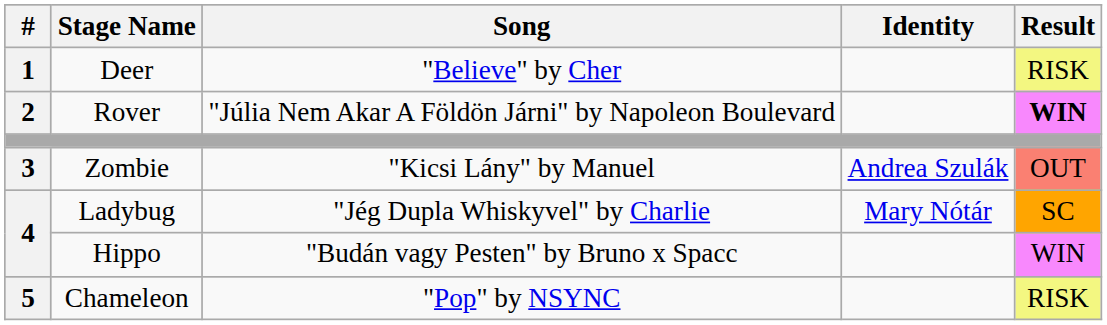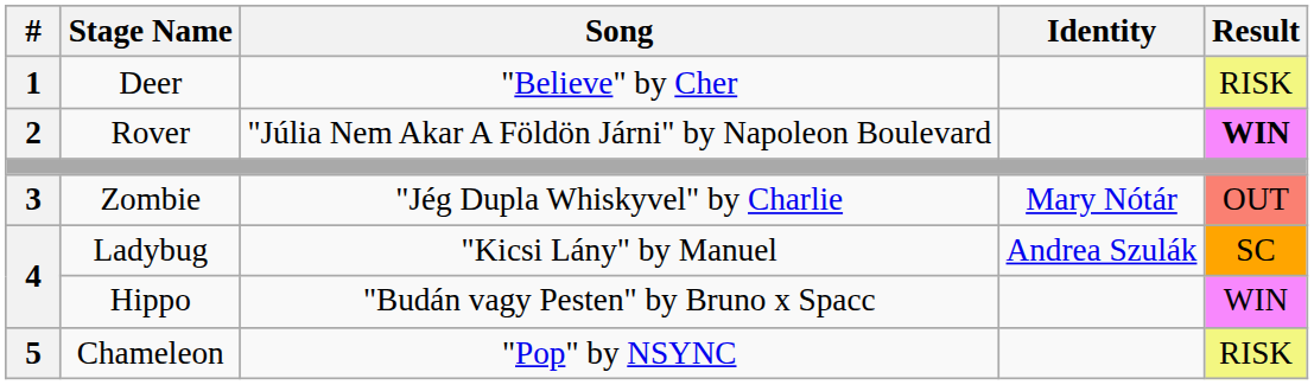 <table class="wikitable" style="text-align:center">
 <tr>
 <th style="width:20px">#</th>
 <th>Stage Name</th>
 <th>Song</th>
 <th>Identity</th>
 <th>Result</th>
 </tr>
 <tr>
 <th>1</th>
 <td>Deer</td>
 <td>"<a href='#'>Believe</a>" by <a href='#'>Cher</a></td>
 <td></td>
 <td bgcolor="F3F781">RISK</td>
 </tr>
 <tr>
 <th>2</th>
 <td>Rover</td>
 <td>"Júlia Nem Akar A Földön Járni" by Napoleon Boulevard</td>
 <td></td>
 <td bgcolor="F888FD"><strong>WIN</strong></td>
 </tr>
 <tr>
 <th colspan="5" style="background:darkgrey"></th>
 </tr>
 <tr>
 <th>3</th>
 <td>Zombie</td>
-<td>"Kicsi Lány" by Manuel</td>
-<td><a href='#'>Andrea Szulák</a></td>
+<td>"Jég Dupla Whiskyvel" by <a href='#'>Charlie</a></td>
+<td><a href='#'>Mary Nótár</a></td>
 <td bgcolor="salmon">OUT</td>
 </tr>
 <tr>
 <th rowspan="2">4</th>
 <td>Ladybug</td>
-<td>"Jég Dupla Whiskyvel" by <a href='#'>Charlie</a></td>
-<td><a href='#'>Mary Nótár</a></td>
+<td>"Kicsi Lány" by Manuel</td>
+<td><a href='#'>Andrea Szulák</a></td>
 <td bgcolor="orange">SC</td>
 </tr>
 <tr>
 <td>Hippo</td>
 <td>"Budán vagy Pesten" by Bruno x Spacc</td>
 <td></td>
 <td bgcolor="F888FD">WIN</td>
 </tr>
 <tr>
 <th>5</th>
 <td>Chameleon</td>
 <td>"<a href='#'>Pop</a>" by <a href='#'>NSYNC</a></td>
 <td></td>
 <td bgcolor="F3F781">RISK</td>
 </tr>
 </table>
